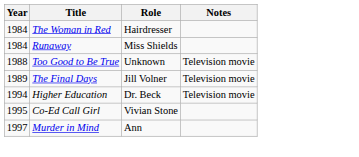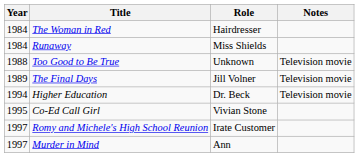 <table class="wikitable sortable">
 <tr>
 <th>Year</th>
 <th>Title</th>
 <th>Role</th>
 <th>Notes</th>
 </tr>
 <tr>
 <td>1984</td>
 <td><em><a href='#'>The Woman in Red</a></em></td>
 <td>Hairdresser</td>
 <td></td>
 </tr>
 <tr>
 <td>1984</td>
 <td><em><a href='#'>Runaway</a></em></td>
 <td>Miss Shields</td>
 <td></td>
 </tr>
 <tr>
 <td>1988</td>
 <td><em><a href='#'>Too Good to Be True</a></em></td>
 <td>Unknown</td>
 <td>Television movie</td>
 </tr>
 <tr>
 <td>1989</td>
 <td><em><a href='#'>The Final Days</a></em></td>
 <td>Jill Volner</td>
 <td>Television movie</td>
 </tr>
 <tr>
 <td>1994</td>
 <td><em>Higher Education</em></td>
 <td>Dr. Beck</td>
 <td>Television movie</td>
 </tr>
 <tr>
 <td>1995</td>
 <td><em>Co-Ed Call Girl</em></td>
 <td>Vivian Stone</td>
 <td></td>
 </tr>
 <tr>
 <td>1997</td>
+<td><em><a href='#'>Romy and Michele's High School Reunion</a></em></td>
+<td>Irate Customer</td>
+<td></td>
+</tr>
+<tr>
+<td>1997</td>
 <td><em><a href='#'>Murder in Mind</a></em></td>
 <td>Ann</td>
 <td></td>
 </tr>
 </table>
